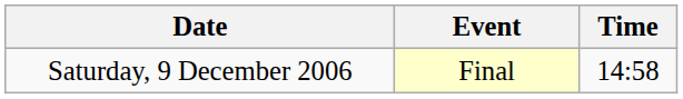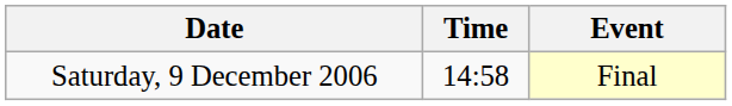 <table class = "wikitable" style="text-align:center;">
 <tr>
 <th width=220>Date</th>
+<th width=50>Time</th>
 <th width=100>Event</th>
-<th width=50>Time</th>
 </tr>
 <tr>
 <td>Saturday, 9 December 2006</td>
+<td>14:58</td>
 <td bgcolor=ffffcc>Final</td>
-<td>14:58</td>
 </tr>
 </table>
